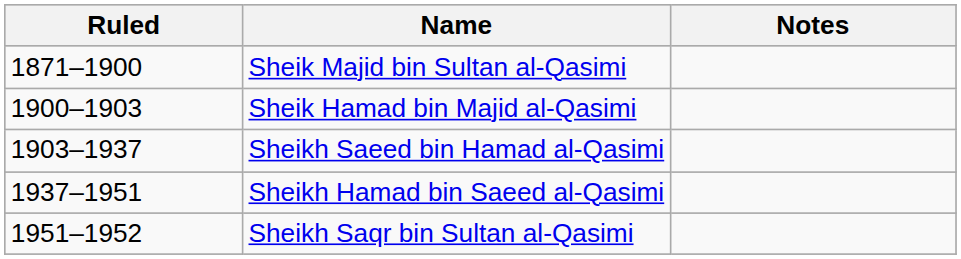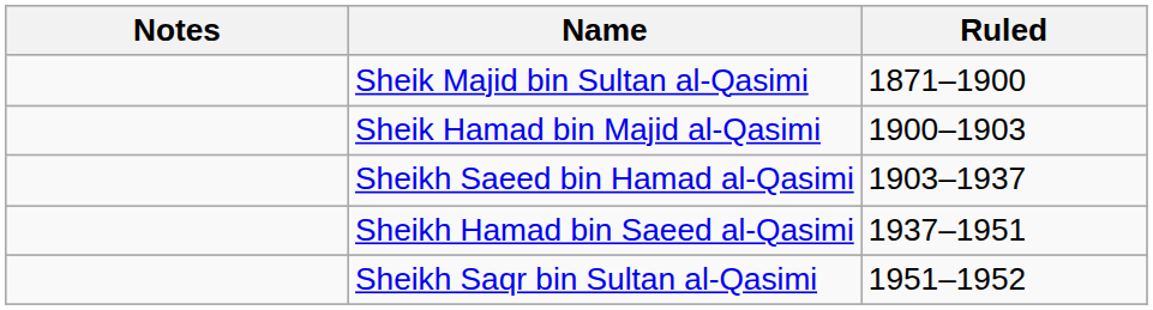 <table class="wikitable sortable collapsible collapsed">
 <tr>
+<th width="30%">Notes</th>
+<th width="45%">Name</th>
 <th width="25%">Ruled</th>
-<th width="45%">Name</th>
-<th width="30%">Notes</th>
 </tr>
 <tr>
+<td></td>
+<td><a href='#'>Sheik Majid bin Sultan al-Qasimi</a></td>
 <td>1871–1900</td>
-<td><a href='#'>Sheik Majid bin Sultan al-Qasimi</a></td>
-<td></td>
 </tr>
 <tr>
+<td></td>
+<td><a href='#'>Sheik Hamad bin Majid al-Qasimi</a></td>
 <td>1900–1903</td>
-<td><a href='#'>Sheik Hamad bin Majid al-Qasimi</a></td>
-<td></td>
 </tr>
 <tr>
+<td></td>
+<td><a href='#'>Sheikh Saeed bin Hamad al-Qasimi</a></td>
 <td>1903–1937</td>
-<td><a href='#'>Sheikh Saeed bin Hamad al-Qasimi</a></td>
-<td></td>
 </tr>
 <tr>
+<td></td>
+<td><a href='#'>Sheikh Hamad bin Saeed al-Qasimi</a></td>
 <td>1937–1951</td>
-<td><a href='#'>Sheikh Hamad bin Saeed al-Qasimi</a></td>
-<td></td>
 </tr>
 <tr>
+<td></td>
+<td><a href='#'>Sheikh Saqr bin Sultan al-Qasimi</a></td>
 <td>1951–1952</td>
-<td><a href='#'>Sheikh Saqr bin Sultan al-Qasimi</a></td>
-<td></td>
 </tr>
 </table>
